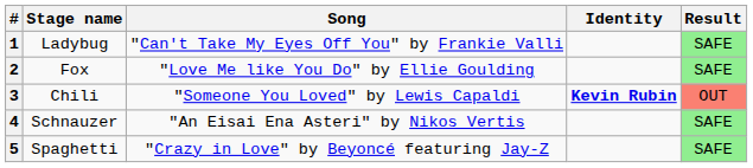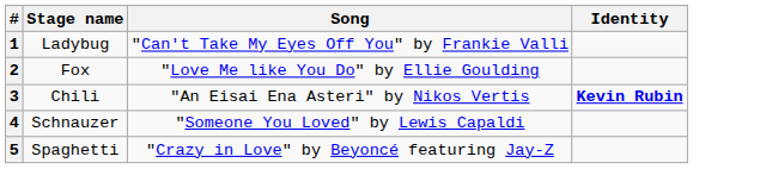 <table class="wikitable plainrowheaders" style="text-align: center;">
 <tr>
 <th>#</th>
 <th>Stage name</th>
 <th>Song</th>
 <th>Identity</th>
-<th>Result</th>
 </tr>
 <tr>
 <th>1</th>
 <td>Ladybug</td>
 <td>"<a href='#'>Can't Take My Eyes Off You</a>" by <a href='#'>Frankie Valli</a></td>
 <td></td>
-<td bgcolor="lightgreen">SAFE</td>
 </tr>
 <tr>
 <th>2</th>
 <td>Fox</td>
 <td>"<a href='#'>Love Me like You Do</a>" by <a href='#'>Ellie Goulding</a></td>
 <td></td>
-<td bgcolor="lightgreen">SAFE</td>
 </tr>
 <tr>
 <th>3</th>
 <td>Chili</td>
-<td>"<a href='#'>Someone You Loved</a>" by <a href='#'>Lewis Capaldi</a></td>
+<td>"An Eisai Ena Asteri" by <a href='#'>Nikos Vertis</a></td>
 <td><strong><a href='#'>Kevin Rubin</a></strong></td>
-<td bgcolor="salmon">OUT</td>
 </tr>
 <tr>
 <th>4</th>
 <td>Schnauzer</td>
-<td>"An Eisai Ena Asteri" by <a href='#'>Nikos Vertis</a></td>
+<td>"<a href='#'>Someone You Loved</a>" by <a href='#'>Lewis Capaldi</a></td>
 <td></td>
-<td bgcolor="lightgreen">SAFE</td>
 </tr>
 <tr>
 <th>5</th>
 <td>Spaghetti</td>
 <td>"<a href='#'>Crazy in Love</a>" by <a href='#'>Beyoncé</a> featuring <a href='#'>Jay-Z</a></td>
 <td></td>
-<td bgcolor="lightgreen">SAFE</td>
 </tr>
 </table>
